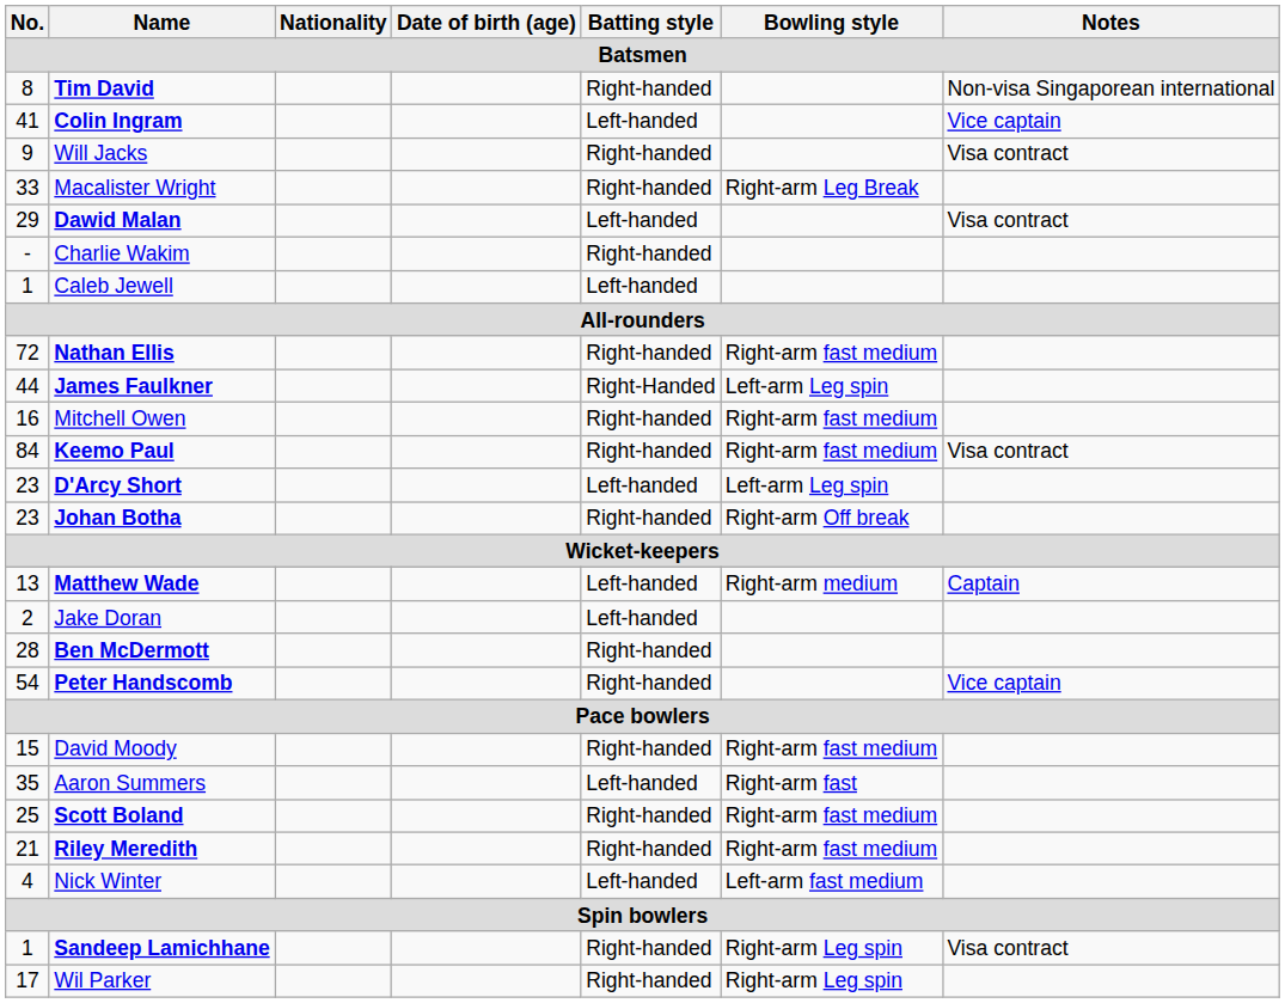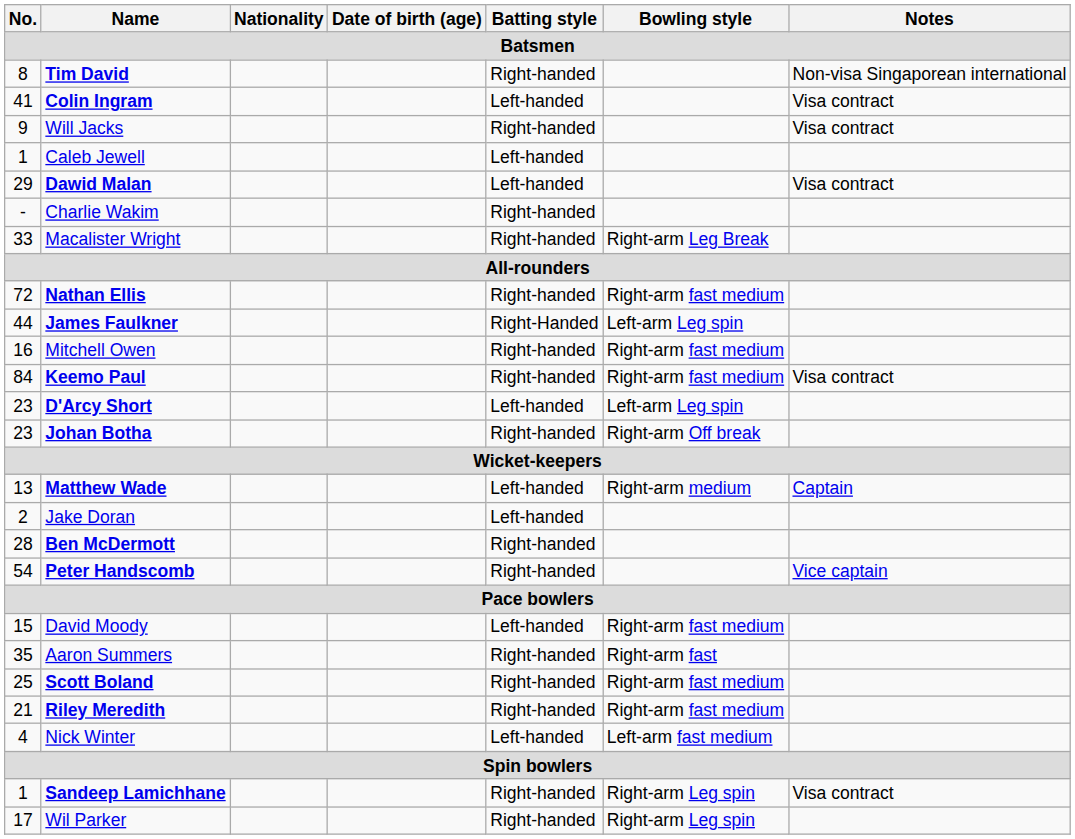 <table class="wikitable"  style="font-size:85%;">
 <tr>
 <th>No.</th>
 <th>Name</th>
 <th>Nationality</th>
 <th>Date of birth (age)</th>
 <th>Batting style</th>
 <th>Bowling style</th>
 <th>Notes</th>
 </tr>
 <tr>
 <th colspan="7"  style="background:#dcdcdc; text-align:center;">Batsmen</th>
 </tr>
 <tr>
 <td style="text-align:center">8</td>
 <td><strong><a href='#'>Tim David</a></strong></td>
 <td></td>
 <td></td>
 <td>Right-handed</td>
 <td></td>
 <td>Non-visa Singaporean international</td>
 </tr>
 <tr>
 <td style="text-align:center">41</td>
 <td><strong><a href='#'>Colin Ingram</a></strong></td>
 <td></td>
 <td></td>
 <td>Left-handed</td>
 <td></td>
-<td><a href='#'>Vice captain</a></td>
+<td>Visa contract</td>
 </tr>
 <tr>
 <td style="text-align:center">9</td>
 <td><a href='#'>Will Jacks</a></td>
 <td></td>
 <td></td>
 <td>Right-handed</td>
 <td></td>
 <td>Visa contract</td>
 </tr>
 <tr>
-<td style="text-align:center">33</td>
-<td><a href='#'>Macalister Wright</a></td>
+<td style="text-align:center">1</td>
+<td><a href='#'>Caleb Jewell</a></td>
 <td></td>
 <td></td>
-<td>Right-handed</td>
-<td>Right-arm <a href='#'>Leg Break</a></td>
+<td>Left-handed</td>
+<td></td>
 <td></td>
 </tr>
 <tr>
 <td style="text-align:center">29</td>
 <td><strong><a href='#'>Dawid Malan</a></strong></td>
 <td></td>
 <td></td>
 <td>Left-handed</td>
 <td></td>
 <td>Visa contract</td>
 </tr>
 <tr>
 <td style="text-align:center">-</td>
 <td><a href='#'>Charlie Wakim</a></td>
 <td></td>
 <td></td>
 <td>Right-handed</td>
 <td></td>
 <td></td>
 </tr>
 <tr>
-<td style="text-align:center">1</td>
-<td><a href='#'>Caleb Jewell</a></td>
+<td style="text-align:center">33</td>
+<td><a href='#'>Macalister Wright</a></td>
 <td></td>
 <td></td>
-<td>Left-handed</td>
-<td></td>
+<td>Right-handed</td>
+<td>Right-arm <a href='#'>Leg Break</a></td>
 <td></td>
 </tr>
 <tr>
 <th colspan="7"  style="background:#dcdcdc; text-align:center;">All-rounders</th>
 </tr>
 <tr>
 <td style="text-align:center">72</td>
 <td><strong><a href='#'>Nathan Ellis</a></strong></td>
 <td></td>
 <td></td>
 <td>Right-handed</td>
 <td>Right-arm <a href='#'>fast medium</a></td>
 <td></td>
 </tr>
 <tr>
 <td style="text-align:center">44</td>
 <td><strong><a href='#'>James Faulkner</a></strong></td>
 <td></td>
 <td></td>
 <td>Right-Handed</td>
 <td>Left-arm <a href='#'>Leg spin</a></td>
 <td></td>
 </tr>
 <tr>
 <td style="text-align:center">16</td>
 <td><a href='#'>Mitchell Owen</a></td>
 <td></td>
 <td></td>
 <td>Right-handed</td>
 <td>Right-arm <a href='#'>fast medium</a></td>
 <td></td>
 </tr>
 <tr>
 <td style="text-align:center">84</td>
 <td><strong><a href='#'>Keemo Paul</a></strong></td>
 <td></td>
 <td></td>
 <td>Right-handed</td>
 <td>Right-arm <a href='#'>fast medium</a></td>
 <td>Visa contract</td>
 </tr>
 <tr>
 <td style="text-align:center">23</td>
 <td><strong><a href='#'>D'Arcy Short</a></strong></td>
 <td></td>
 <td></td>
 <td>Left-handed</td>
 <td>Left-arm <a href='#'>Leg spin</a></td>
 <td></td>
 </tr>
 <tr>
 <td style="text-align:center">23</td>
 <td><strong><a href='#'>Johan Botha</a></strong></td>
 <td></td>
 <td></td>
 <td>Right-handed</td>
 <td>Right-arm <a href='#'>Off break</a></td>
 <td></td>
 </tr>
 <tr>
 <th colspan="7"  style="background:#dcdcdc; text-align:center;">Wicket-keepers</th>
 </tr>
 <tr>
 <td style="text-align:center">13</td>
 <td><strong><a href='#'>Matthew Wade</a></strong></td>
 <td></td>
 <td></td>
 <td>Left-handed</td>
 <td>Right-arm <a href='#'>medium</a></td>
 <td><a href='#'>Captain</a></td>
 </tr>
 <tr>
 <td style="text-align:center">2</td>
 <td><a href='#'>Jake Doran</a></td>
 <td></td>
 <td></td>
 <td>Left-handed</td>
 <td></td>
 <td></td>
 </tr>
 <tr>
 <td style="text-align:center">28</td>
 <td><strong><a href='#'>Ben McDermott</a></strong></td>
 <td></td>
 <td></td>
 <td>Right-handed</td>
 <td></td>
 <td></td>
 </tr>
 <tr>
 <td style="text-align:center">54</td>
 <td><strong><a href='#'>Peter Handscomb</a></strong></td>
 <td></td>
 <td></td>
 <td>Right-handed</td>
 <td></td>
 <td><a href='#'>Vice captain</a></td>
 </tr>
 <tr>
 <th colspan="7"  style="background:#dcdcdc; text-align:center;">Pace bowlers</th>
 </tr>
 <tr>
 <td style="text-align:center">15</td>
 <td><a href='#'>David Moody</a></td>
 <td></td>
 <td></td>
-<td>Right-handed</td>
+<td>Left-handed</td>
 <td>Right-arm <a href='#'>fast medium</a></td>
 <td></td>
 </tr>
 <tr>
 <td style="text-align:center">35</td>
 <td><a href='#'>Aaron Summers</a></td>
 <td></td>
 <td></td>
-<td>Left-handed</td>
+<td>Right-handed</td>
 <td>Right-arm <a href='#'>fast</a></td>
 <td></td>
 </tr>
 <tr>
 <td style="text-align:center">25</td>
 <td><strong><a href='#'>Scott Boland</a></strong></td>
 <td></td>
 <td></td>
 <td>Right-handed</td>
 <td>Right-arm <a href='#'>fast medium</a></td>
 <td></td>
 </tr>
 <tr>
 <td style="text-align:center">21</td>
 <td><strong><a href='#'>Riley Meredith</a></strong></td>
 <td></td>
 <td></td>
 <td>Right-handed</td>
 <td>Right-arm <a href='#'>fast medium</a></td>
 <td></td>
 </tr>
 <tr>
 <td style="text-align:center">4</td>
 <td><a href='#'>Nick Winter</a></td>
 <td></td>
 <td></td>
 <td>Left-handed</td>
 <td>Left-arm <a href='#'>fast medium</a></td>
 <td></td>
 </tr>
 <tr>
 <th colspan="7"  style="background:#dcdcdc; text-align:center;">Spin bowlers</th>
 </tr>
 <tr>
 <td style="text-align:center">1</td>
 <td><strong><a href='#'>Sandeep Lamichhane</a></strong></td>
 <td></td>
 <td></td>
 <td>Right-handed</td>
 <td>Right-arm <a href='#'>Leg spin</a></td>
 <td>Visa contract</td>
 </tr>
 <tr>
 <td style="text-align:center">17</td>
 <td><a href='#'>Wil Parker</a></td>
 <td></td>
 <td></td>
 <td>Right-handed</td>
 <td>Right-arm <a href='#'>Leg spin</a></td>
 <td></td>
 </tr>
 </table>
